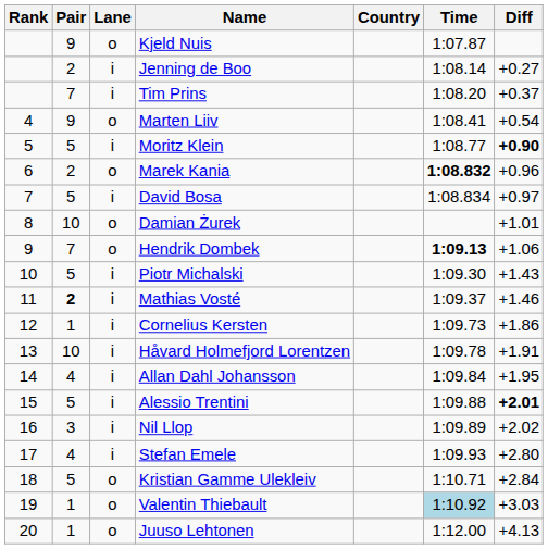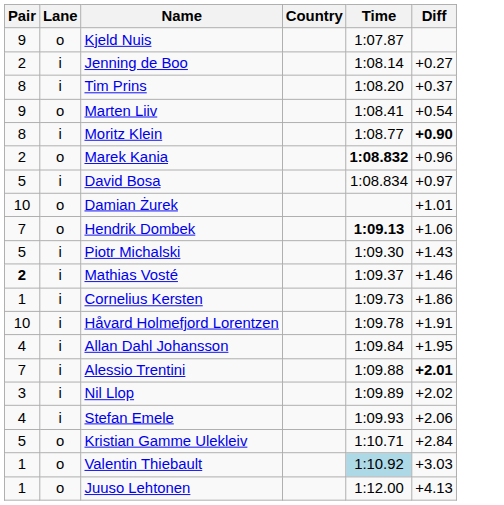 <table class="wikitable sortable" style="text-align:center">
 <tr>
-<th>Rank</th>
 <th>Pair</th>
 <th>Lane</th>
 <th>Name</th>
 <th>Country</th>
 <th>Time</th>
 <th>Diff</th>
 </tr>
 <tr>
-<td></td>
 <td>9</td>
 <td>o</td>
 <td align=left><a href='#'>Kjeld Nuis</a></td>
 <td align=left></td>
 <td>1:07.87</td>
 <td></td>
 </tr>
 <tr>
-<td></td>
 <td>2</td>
 <td>i</td>
 <td align=left><a href='#'>Jenning de Boo</a></td>
 <td align=left></td>
 <td>1:08.14</td>
 <td>+0.27</td>
 </tr>
 <tr>
-<td></td>
-<td>7</td>
+<td>8</td>
 <td>i</td>
 <td align=left><a href='#'>Tim Prins</a></td>
 <td align=left></td>
 <td>1:08.20</td>
 <td>+0.37</td>
 </tr>
 <tr>
-<td>4</td>
 <td>9</td>
 <td>o</td>
 <td align=left><a href='#'>Marten Liiv</a></td>
 <td align=left></td>
 <td>1:08.41</td>
 <td>+0.54</td>
 </tr>
 <tr>
-<td>5</td>
-<td>5</td>
+<td>8</td>
 <td>i</td>
 <td align=left><a href='#'>Moritz Klein</a></td>
 <td align=left></td>
 <td>1:08.77</td>
 <td><strong>+0.90</strong></td>
 </tr>
 <tr>
-<td>6</td>
 <td>2</td>
 <td>o</td>
 <td align=left><a href='#'>Marek Kania</a></td>
 <td align=left></td>
 <td><strong>1:08.832</strong></td>
 <td>+0.96</td>
 </tr>
 <tr>
-<td>7</td>
 <td>5</td>
 <td>i</td>
 <td align=left><a href='#'>David Bosa</a></td>
 <td align=left></td>
 <td>1:08.834</td>
 <td>+0.97</td>
 </tr>
 <tr>
-<td>8</td>
 <td>10</td>
 <td>o</td>
 <td align=left><a href='#'>Damian Żurek</a></td>
 <td align=left></td>
 <td></td>
 <td>+1.01</td>
 </tr>
 <tr>
-<td>9</td>
 <td>7</td>
 <td>o</td>
 <td align=left><a href='#'>Hendrik Dombek</a></td>
 <td align=left></td>
 <td><strong>1:09.13</strong></td>
 <td>+1.06</td>
 </tr>
 <tr>
-<td>10</td>
 <td>5</td>
 <td>i</td>
 <td align=left><a href='#'>Piotr Michalski</a></td>
 <td align=left></td>
 <td>1:09.30</td>
 <td>+1.43</td>
 </tr>
 <tr>
-<td>11</td>
 <td><strong>2</strong></td>
 <td>i</td>
 <td align=left><a href='#'>Mathias Vosté</a></td>
 <td align=left></td>
 <td>1:09.37</td>
 <td>+1.46</td>
 </tr>
 <tr>
-<td>12</td>
 <td>1</td>
 <td>i</td>
 <td align=left><a href='#'>Cornelius Kersten</a></td>
 <td align=left></td>
 <td>1:09.73</td>
 <td>+1.86</td>
 </tr>
 <tr>
-<td>13</td>
 <td>10</td>
 <td>i</td>
 <td align=left><a href='#'>Håvard Holmefjord Lorentzen</a></td>
 <td align=left></td>
 <td>1:09.78</td>
 <td>+1.91</td>
 </tr>
 <tr>
-<td>14</td>
 <td>4</td>
 <td>i</td>
 <td align=left><a href='#'>Allan Dahl Johansson</a></td>
 <td align=left></td>
 <td>1:09.84</td>
 <td>+1.95</td>
 </tr>
 <tr>
-<td>15</td>
-<td>5</td>
+<td>7</td>
 <td>i</td>
 <td align=left><a href='#'>Alessio Trentini</a></td>
 <td align=left></td>
 <td>1:09.88</td>
 <td><strong>+2.01</strong></td>
 </tr>
 <tr>
-<td>16</td>
 <td>3</td>
 <td>i</td>
 <td align=left><a href='#'>Nil Llop</a></td>
 <td align=left></td>
 <td>1:09.89</td>
 <td>+2.02</td>
 </tr>
 <tr>
-<td>17</td>
 <td>4</td>
 <td>i</td>
 <td align=left><a href='#'>Stefan Emele</a></td>
 <td align=left></td>
 <td>1:09.93</td>
-<td>+2.80</td>
+<td>+2.06</td>
 </tr>
 <tr>
-<td>18</td>
 <td>5</td>
 <td>o</td>
 <td align=left><a href='#'>Kristian Gamme Ulekleiv</a></td>
 <td align=left></td>
 <td>1:10.71</td>
 <td>+2.84</td>
 </tr>
 <tr>
-<td>19</td>
 <td>1</td>
 <td>o</td>
 <td align=left><a href='#'>Valentin Thiebault</a></td>
 <td align=left></td>
 <td style="background: lightblue;">1:10.92</td>
 <td>+3.03</td>
 </tr>
 <tr>
-<td>20</td>
 <td>1</td>
 <td>o</td>
 <td align=left><a href='#'>Juuso Lehtonen</a></td>
 <td align=left></td>
 <td>1:12.00</td>
 <td>+4.13</td>
 </tr>
 </table>
